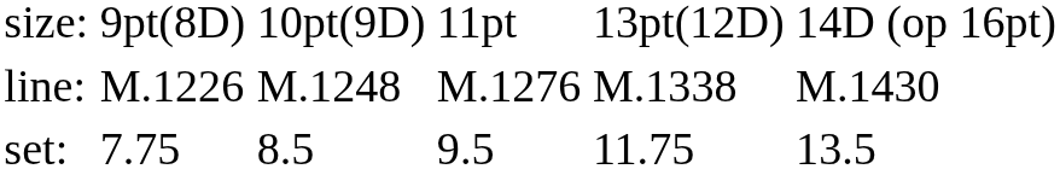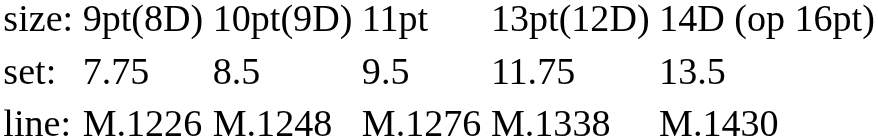 <table style="margin-left:40px;">
 <tr>
 <td>size:</td>
 <td>9pt(8D)</td>
 <td>10pt(9D)</td>
 <td>11pt</td>
 <td>13pt(12D)</td>
 <td>14D (op 16pt)</td>
 </tr>
 <tr>
+<td>set:</td>
+<td>7.75</td>
+<td>8.5</td>
+<td>9.5</td>
+<td>11.75</td>
+<td>13.5</td>
+</tr>
+<tr>
 <td>line:</td>
 <td>M.1226</td>
 <td>M.1248</td>
 <td>M.1276</td>
 <td>M.1338</td>
 <td>M.1430</td>
 </tr>
-<tr>
-<td>set:</td>
-<td>7.75</td>
-<td>8.5</td>
-<td>9.5</td>
-<td>11.75</td>
-<td>13.5</td>
-</tr>
 </table>
